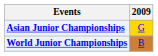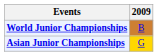 <table class="wikitable" style="font-size: 90%; text-align:center">
 <tr>
 <th>Events</th>
 <th>2009</th>
 </tr>
 <tr>
+<td bgcolor="#ECF2FF"; align="left"><strong><a href='#'>World Junior Championships</a></strong></td>
+<td bgcolor=CD7F32><a href='#'>B</a></td>
+</tr>
+<tr>
 <td bgcolor="#ECF2FF"; align="left"><strong><a href='#'>Asian Junior Championships</a></strong></td>
 <td bgcolor=gold><a href='#'>G</a></td>
 </tr>
-<tr>
-<td bgcolor="#ECF2FF"; align="left"><strong><a href='#'>World Junior Championships</a></strong></td>
-<td bgcolor=CD7F32><a href='#'>B</a></td>
-</tr>
 </table>
